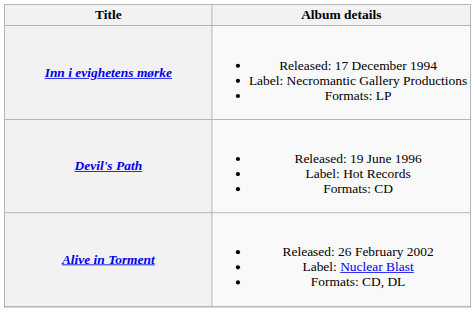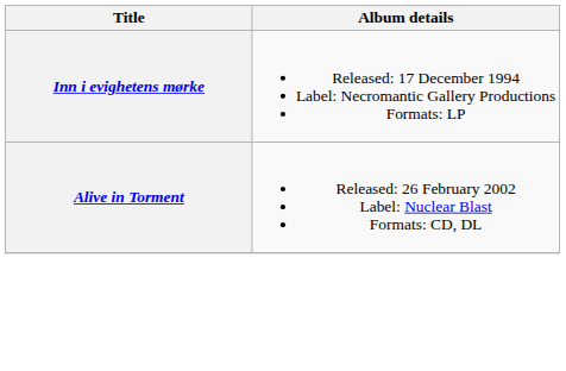 <table class="wikitable plainrowheaders" style="text-align:center;">
 <tr>
 <th scope="col" style="width:15em;">Title</th>
 <th scope="col">Album details</th>
 </tr>
 <tr>
 <th scope="row"><em><a href='#'>Inn i evighetens mørke</a></em></th>
 <td><br><ul><li>Released: 17 December 1994</li><li>Label: Necromantic Gallery Productions</li><li>Formats: LP</li></ul></td>
 </tr>
 <tr>
-<th scope="row"><em><a href='#'>Devil's Path</a></em></th>
-<td><br><ul><li>Released: 19 June 1996</li><li>Label: Hot Records</li><li>Formats: CD</li></ul></td>
-</tr>
-<tr>
 <th scope="row"><em><a href='#'>Alive in Torment</a></em></th>
 <td><br><ul><li>Released: 26 February 2002</li><li>Label: <a href='#'>Nuclear Blast</a></li><li>Formats: CD, DL</li></ul></td>
 </tr>
 <tr>
 </tr>
 </table>
